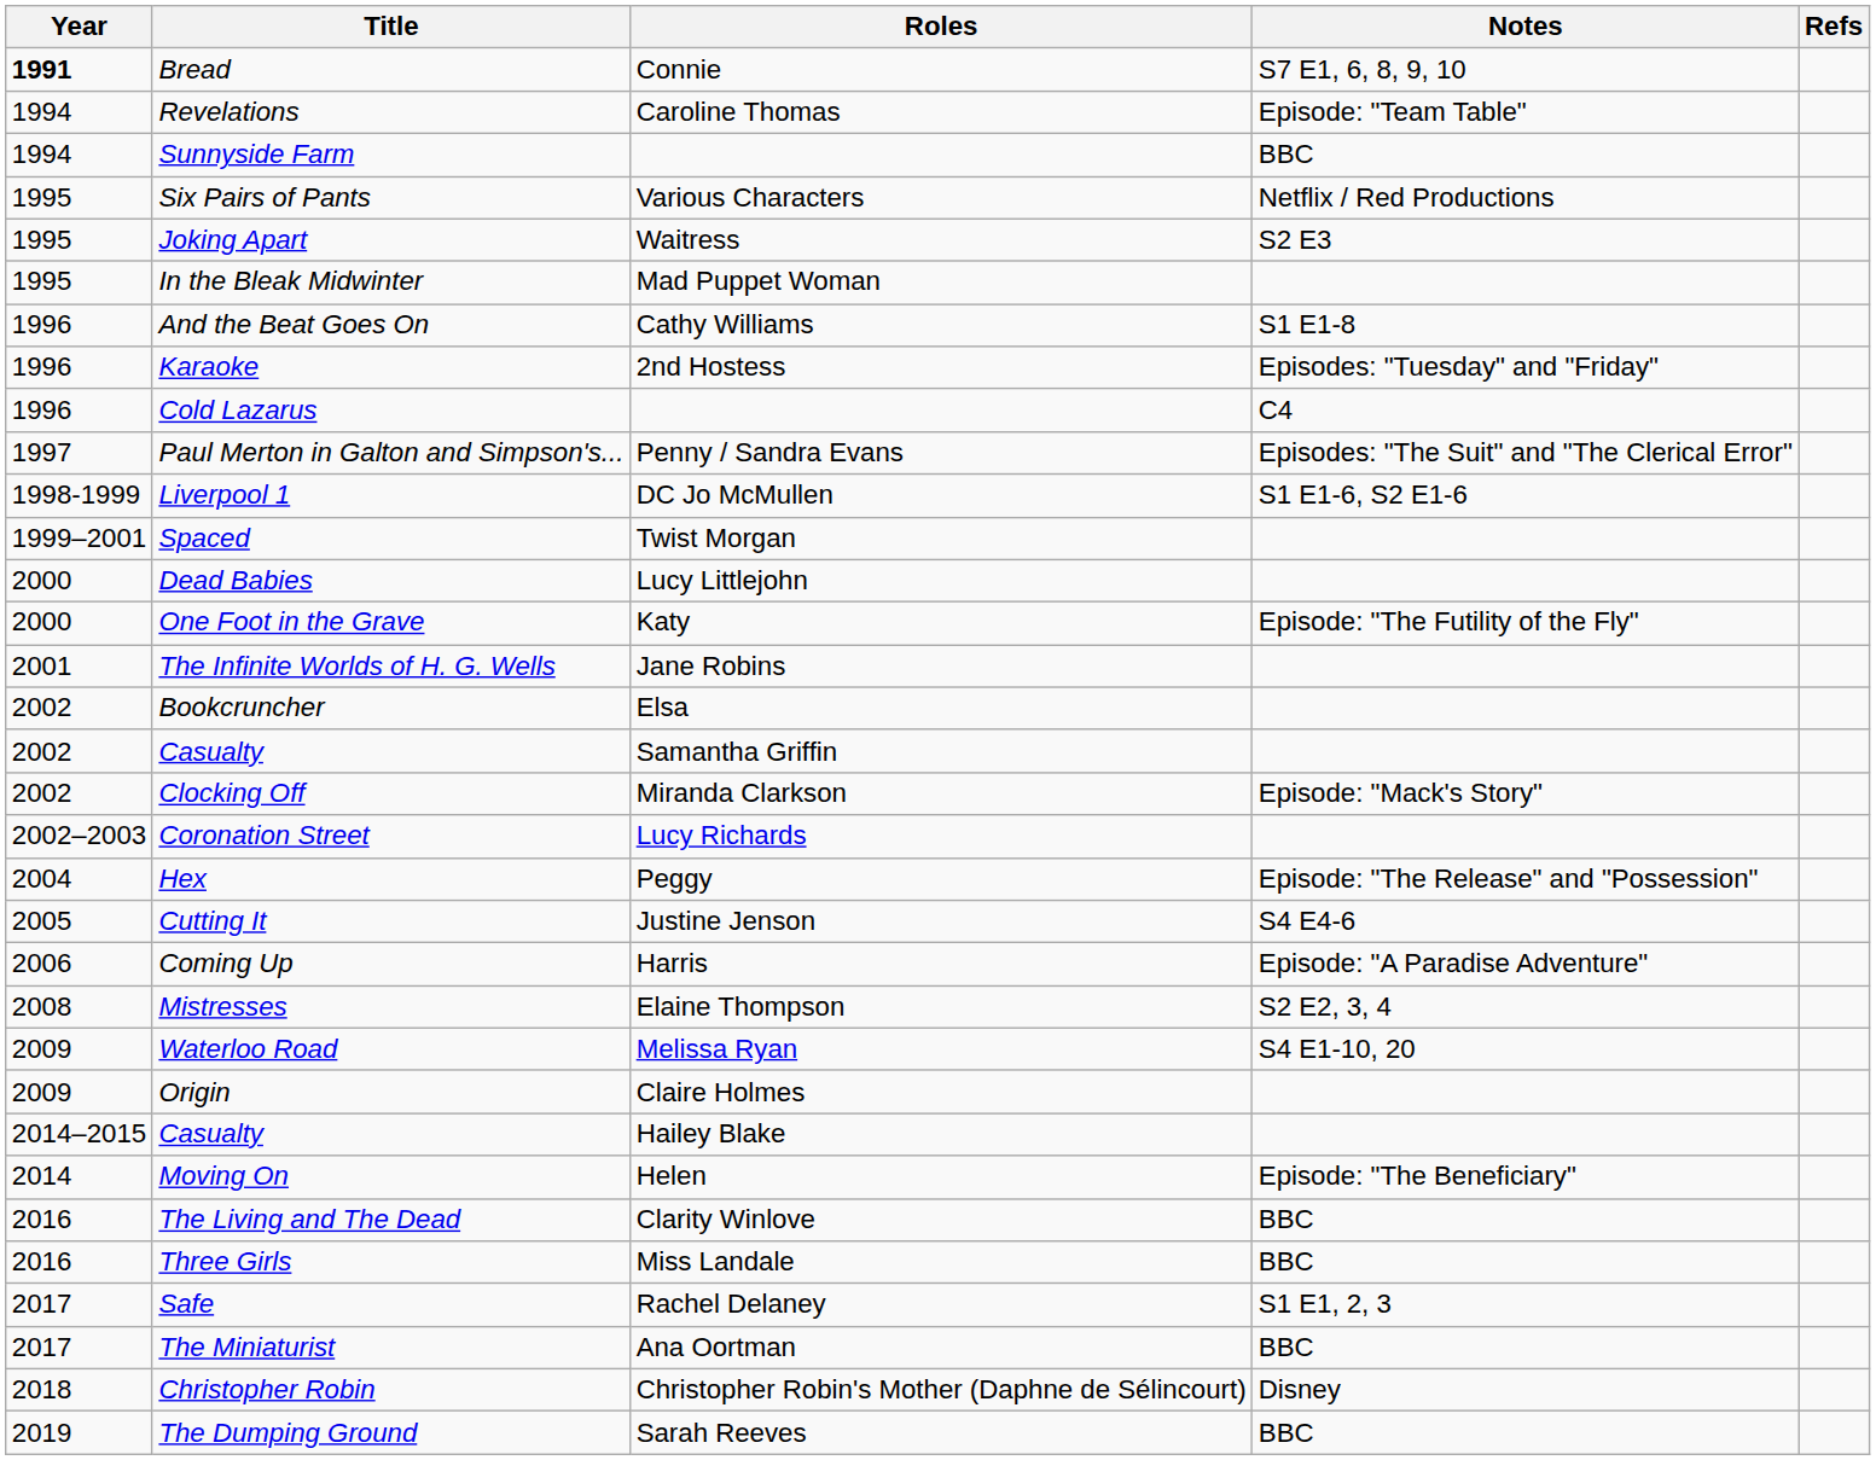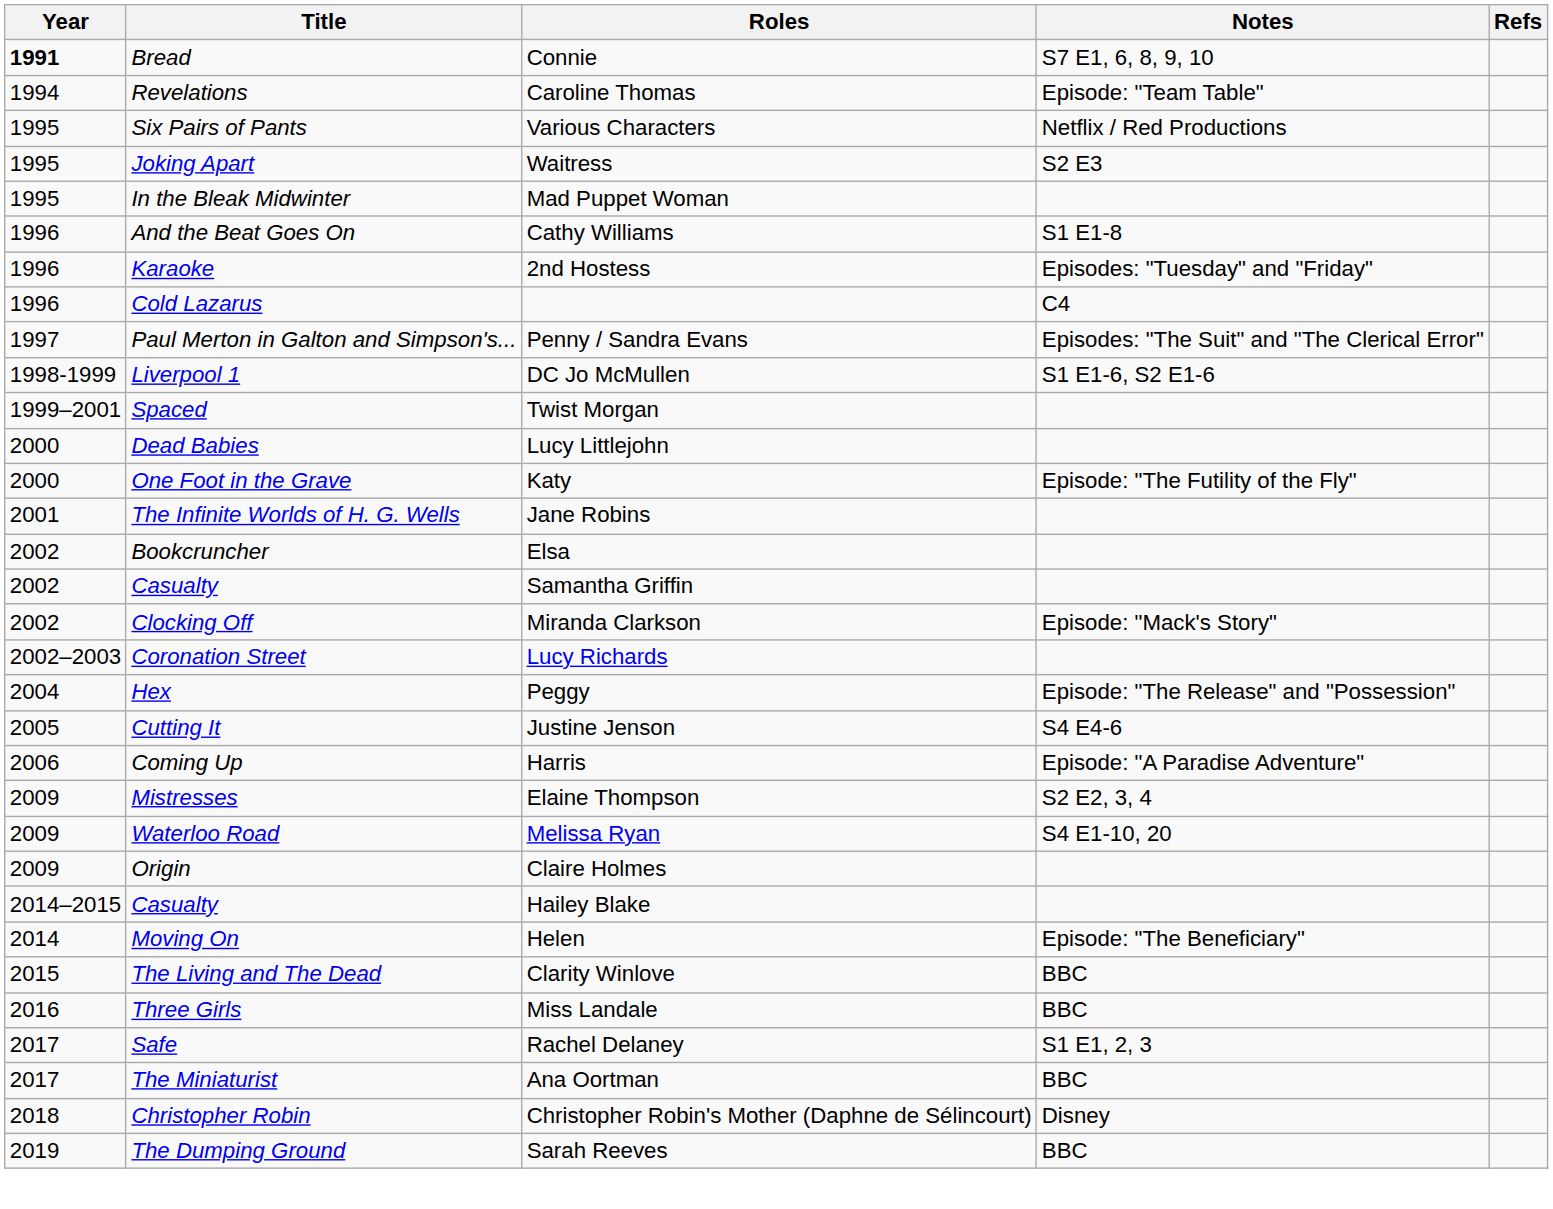 <table class="wikitable">
 <tr>
 <th>Year</th>
 <th>Title</th>
 <th>Roles</th>
 <th>Notes</th>
 <th>Refs</th>
 </tr>
 <tr>
 <td><strong>1991</strong></td>
 <td><em>Bread</em></td>
 <td>Connie</td>
 <td>S7 E1, 6, 8, 9, 10</td>
 <td></td>
 </tr>
 <tr>
 <td>1994</td>
 <td><em>Revelations</em></td>
 <td>Caroline Thomas</td>
 <td>Episode: "Team Table"</td>
-<td></td>
-</tr>
-<tr>
-<td>1994</td>
-<td><em><a href='#'>Sunnyside Farm</a></em></td>
-<td></td>
-<td>BBC</td>
 <td></td>
 </tr>
 <tr>
 <td>1995</td>
 <td><em>Six Pairs of Pants</em></td>
 <td>Various Characters</td>
 <td>Netflix / Red Productions</td>
 <td></td>
 </tr>
 <tr>
 <td>1995</td>
 <td><em><a href='#'>Joking Apart</a></em></td>
 <td>Waitress</td>
 <td>S2 E3</td>
 <td></td>
 </tr>
 <tr>
 <td>1995</td>
 <td><em>In the Bleak Midwinter </em></td>
 <td>Mad Puppet Woman</td>
 <td></td>
 <td></td>
 </tr>
 <tr>
 <td>1996</td>
 <td><em>And the Beat Goes On</em></td>
 <td>Cathy Williams</td>
 <td>S1 E1-8</td>
 <td></td>
 </tr>
 <tr>
 <td>1996</td>
 <td><em><a href='#'>Karaoke</a></em></td>
 <td>2nd Hostess</td>
 <td>Episodes: "Tuesday" and "Friday"</td>
 <td></td>
 </tr>
 <tr>
 <td>1996</td>
 <td><em><a href='#'>Cold Lazarus</a></em></td>
 <td></td>
 <td>C4</td>
 <td></td>
 </tr>
 <tr>
 <td>1997</td>
 <td><em>Paul Merton in Galton and Simpson's...</em></td>
 <td>Penny / Sandra Evans</td>
 <td>Episodes: "The Suit" and "The Clerical Error"</td>
 <td></td>
 </tr>
 <tr>
 <td>1998-1999</td>
 <td><em><a href='#'>Liverpool 1</a></em></td>
 <td>DC Jo McMullen</td>
 <td>S1 E1-6, S2 E1-6</td>
 <td></td>
 </tr>
 <tr>
 <td>1999–2001</td>
 <td><em><a href='#'>Spaced</a></em></td>
 <td>Twist Morgan</td>
 <td></td>
 <td></td>
 </tr>
 <tr>
 <td>2000</td>
 <td><em><a href='#'>Dead Babies</a></em></td>
 <td>Lucy Littlejohn</td>
 <td></td>
 <td></td>
 </tr>
 <tr>
 <td>2000</td>
 <td><em><a href='#'>One Foot in the Grave</a></em></td>
 <td>Katy</td>
 <td>Episode: "The Futility of the Fly"</td>
 <td></td>
 </tr>
 <tr>
 <td>2001</td>
 <td><em><a href='#'>The Infinite Worlds of H. G. Wells</a></em></td>
 <td>Jane Robins</td>
 <td></td>
 <td></td>
 </tr>
 <tr>
 <td>2002</td>
 <td><em>Bookcruncher</em></td>
 <td>Elsa</td>
 <td></td>
 <td></td>
 </tr>
 <tr>
 <td>2002</td>
 <td><em><a href='#'>Casualty</a></em></td>
 <td>Samantha Griffin</td>
 <td></td>
 <td></td>
 </tr>
 <tr>
 <td>2002</td>
 <td><em><a href='#'>Clocking Off</a></em></td>
 <td>Miranda Clarkson</td>
 <td>Episode: "Mack's Story"</td>
 <td></td>
 </tr>
 <tr>
 <td>2002–2003</td>
 <td><em><a href='#'>Coronation Street</a></em></td>
 <td><a href='#'>Lucy Richards</a></td>
 <td></td>
 <td></td>
 </tr>
 <tr>
 <td>2004</td>
 <td><em><a href='#'>Hex</a></em></td>
 <td>Peggy</td>
 <td>Episode: "The Release" and "Possession"</td>
 <td></td>
 </tr>
 <tr>
 <td>2005</td>
 <td><em><a href='#'>Cutting It</a></em></td>
 <td>Justine Jenson</td>
 <td>S4 E4-6</td>
 <td></td>
 </tr>
 <tr>
 <td>2006</td>
 <td><em>Coming Up</em></td>
 <td>Harris</td>
 <td>Episode: "A Paradise Adventure"</td>
 <td></td>
 </tr>
 <tr>
-<td>2008</td>
+<td>2009</td>
 <td><em><a href='#'>Mistresses</a></em></td>
 <td>Elaine Thompson</td>
 <td>S2 E2, 3, 4</td>
 <td></td>
 </tr>
 <tr>
 <td>2009</td>
 <td><em><a href='#'>Waterloo Road</a></em></td>
 <td><a href='#'>Melissa Ryan</a></td>
 <td>S4 E1-10, 20</td>
 <td></td>
 </tr>
 <tr>
 <td>2009</td>
 <td><em>Origin</em></td>
 <td>Claire Holmes</td>
 <td></td>
 <td></td>
 </tr>
 <tr>
 <td>2014–2015</td>
 <td><em><a href='#'>Casualty</a></em></td>
 <td>Hailey Blake</td>
 <td></td>
 <td></td>
 </tr>
 <tr>
 <td>2014</td>
 <td><em><a href='#'>Moving On</a></em></td>
 <td>Helen</td>
 <td>Episode: "The Beneficiary"</td>
 <td></td>
 </tr>
 <tr>
-<td>2016</td>
+<td>2015</td>
 <td><a href='#'><em>The Living and The Dead</em></a></td>
 <td>Clarity Winlove</td>
 <td>BBC</td>
 <td></td>
 </tr>
 <tr>
 <td>2016</td>
 <td><a href='#'><em>Three Girls</em></a></td>
 <td>Miss Landale</td>
 <td>BBC</td>
 <td></td>
 </tr>
 <tr>
 <td>2017</td>
 <td><em><a href='#'>Safe</a></em></td>
 <td>Rachel Delaney</td>
 <td>S1 E1, 2, 3</td>
 <td></td>
 </tr>
 <tr>
 <td>2017</td>
 <td><em><a href='#'>The Miniaturist</a></em></td>
 <td>Ana Oortman</td>
 <td>BBC</td>
 <td></td>
 </tr>
 <tr>
 <td>2018</td>
 <td><a href='#'><em>Christopher Robin</em></a></td>
 <td>Christopher Robin's Mother (Daphne de Sélincourt)</td>
 <td>Disney</td>
 <td></td>
 </tr>
 <tr>
 <td>2019</td>
 <td><em><a href='#'>The Dumping Ground</a></em></td>
 <td>Sarah Reeves</td>
 <td>BBC</td>
 <td></td>
 </tr>
 </table>
